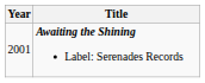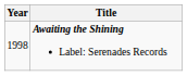 <table class=wikitable>
 <tr>
 <th>Year</th>
 <th width=225px>Title</th>
 </tr>
 <tr>
-<td>2001</td>
+<td>1998</td>
 <td><strong><em>Awaiting the Shining</em></strong><br><ul><li>Label: Serenades Records</li></ul></td>
 </tr>
 </table>
